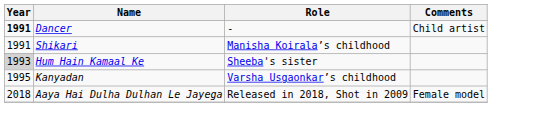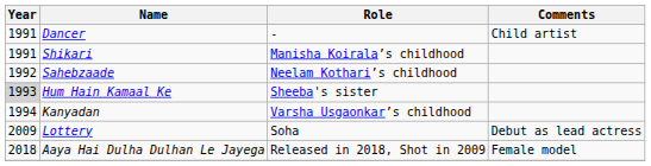 <table class="wikitable sortable">
 <tr>
 <th>Year</th>
 <th>Name</th>
 <th>Role</th>
 <th>Comments</th>
 </tr>
 <tr>
-<td><strong>1991</strong></td>
+<td>1991</td>
 <td><em><a href='#'>Dancer</a></em></td>
 <td>-</td>
 <td>Child artist</td>
 </tr>
 <tr>
 <td>1991</td>
 <td><em><a href='#'>Shikari</a></em></td>
 <td><a href='#'>Manisha Koirala</a>’s childhood</td>
 <td></td>
 </tr>
 <tr>
+<td>1992</td>
+<td><em><a href='#'>Sahebzaade</a></em></td>
+<td><a href='#'>Neelam Kothari</a>’s childhood</td>
+<td></td>
+</tr>
+<tr>
 <td style="background: lightgrey;">1993</td>
 <td><em><a href='#'>Hum Hain Kamaal Ke</a></em></td>
 <td><a href='#'>Sheeba</a>'s sister</td>
 <td></td>
 </tr>
 <tr>
-<td>1995</td>
+<td>1994</td>
 <td><em>Kanyadan</em></td>
 <td><a href='#'>Varsha Usgaonkar</a>’s childhood</td>
 <td></td>
+</tr>
+<tr>
+<td>2009</td>
+<td><em><a href='#'>Lottery</a></em></td>
+<td>Soha</td>
+<td>Debut as lead actress</td>
 </tr>
 <tr>
 <td>2018</td>
 <td><em>Aaya Hai Dulha Dulhan Le Jayega</em></td>
 <td>Released in 2018, Shot in 2009</td>
 <td>Female model</td>
 </tr>
 <tr>
 </tr>
 </table>
